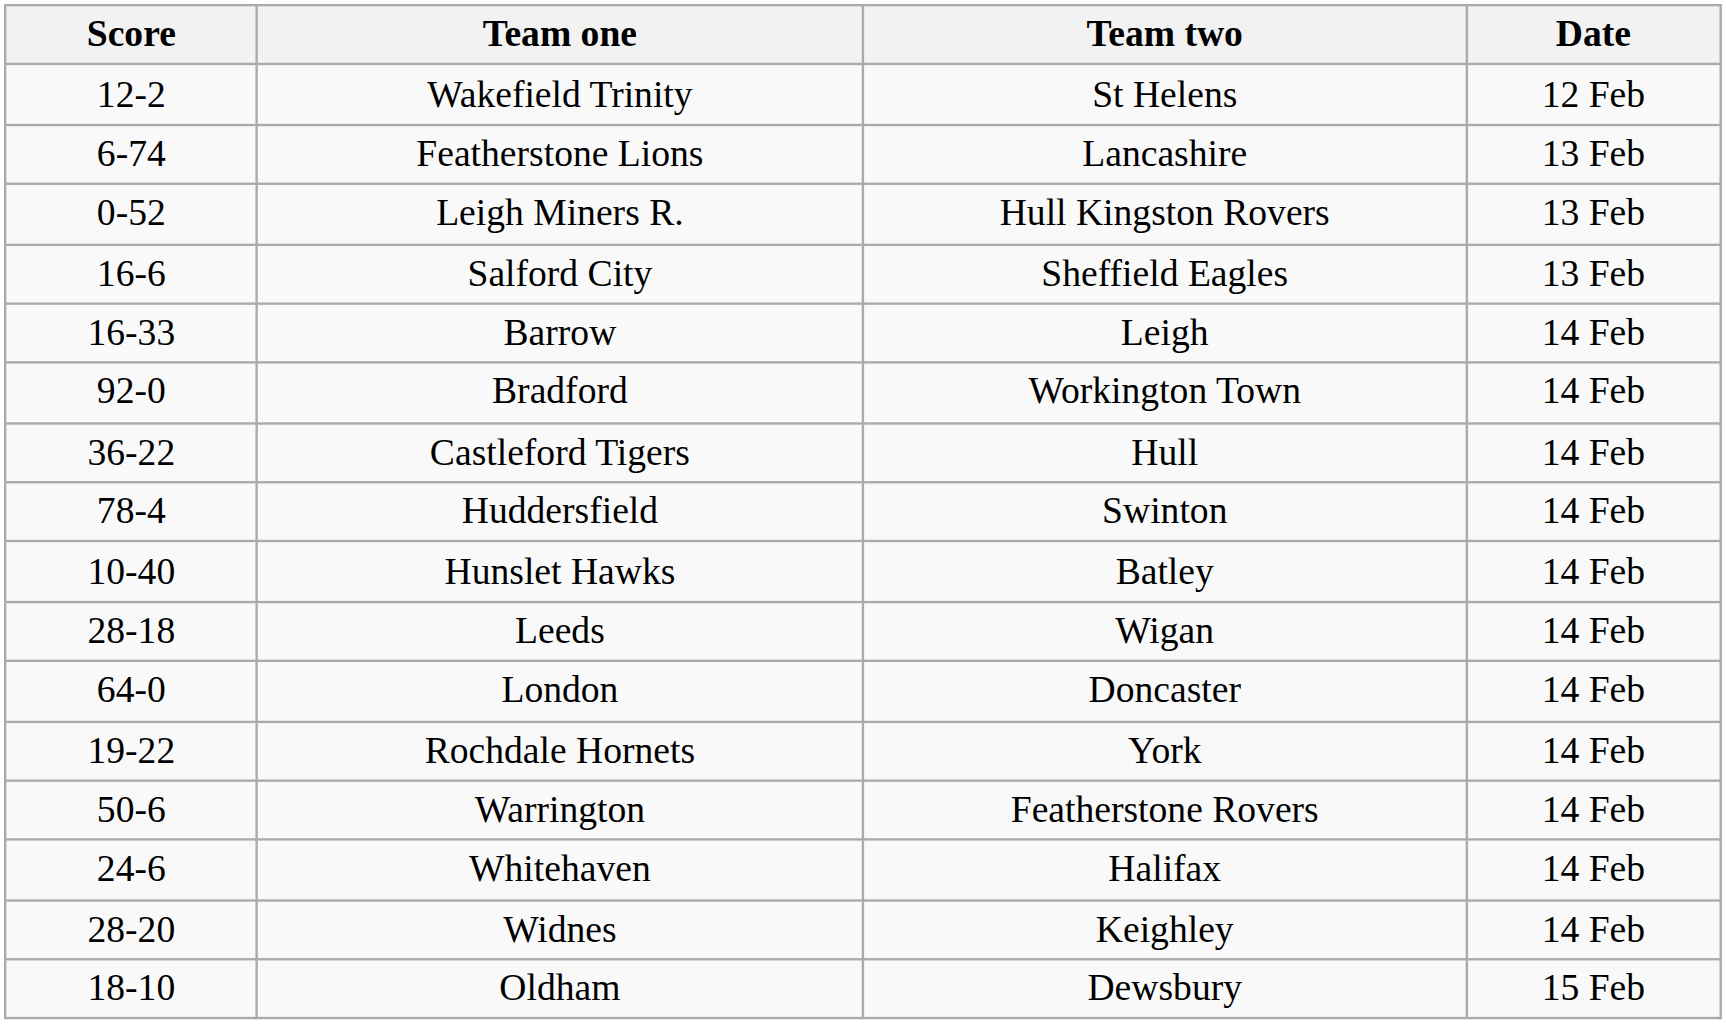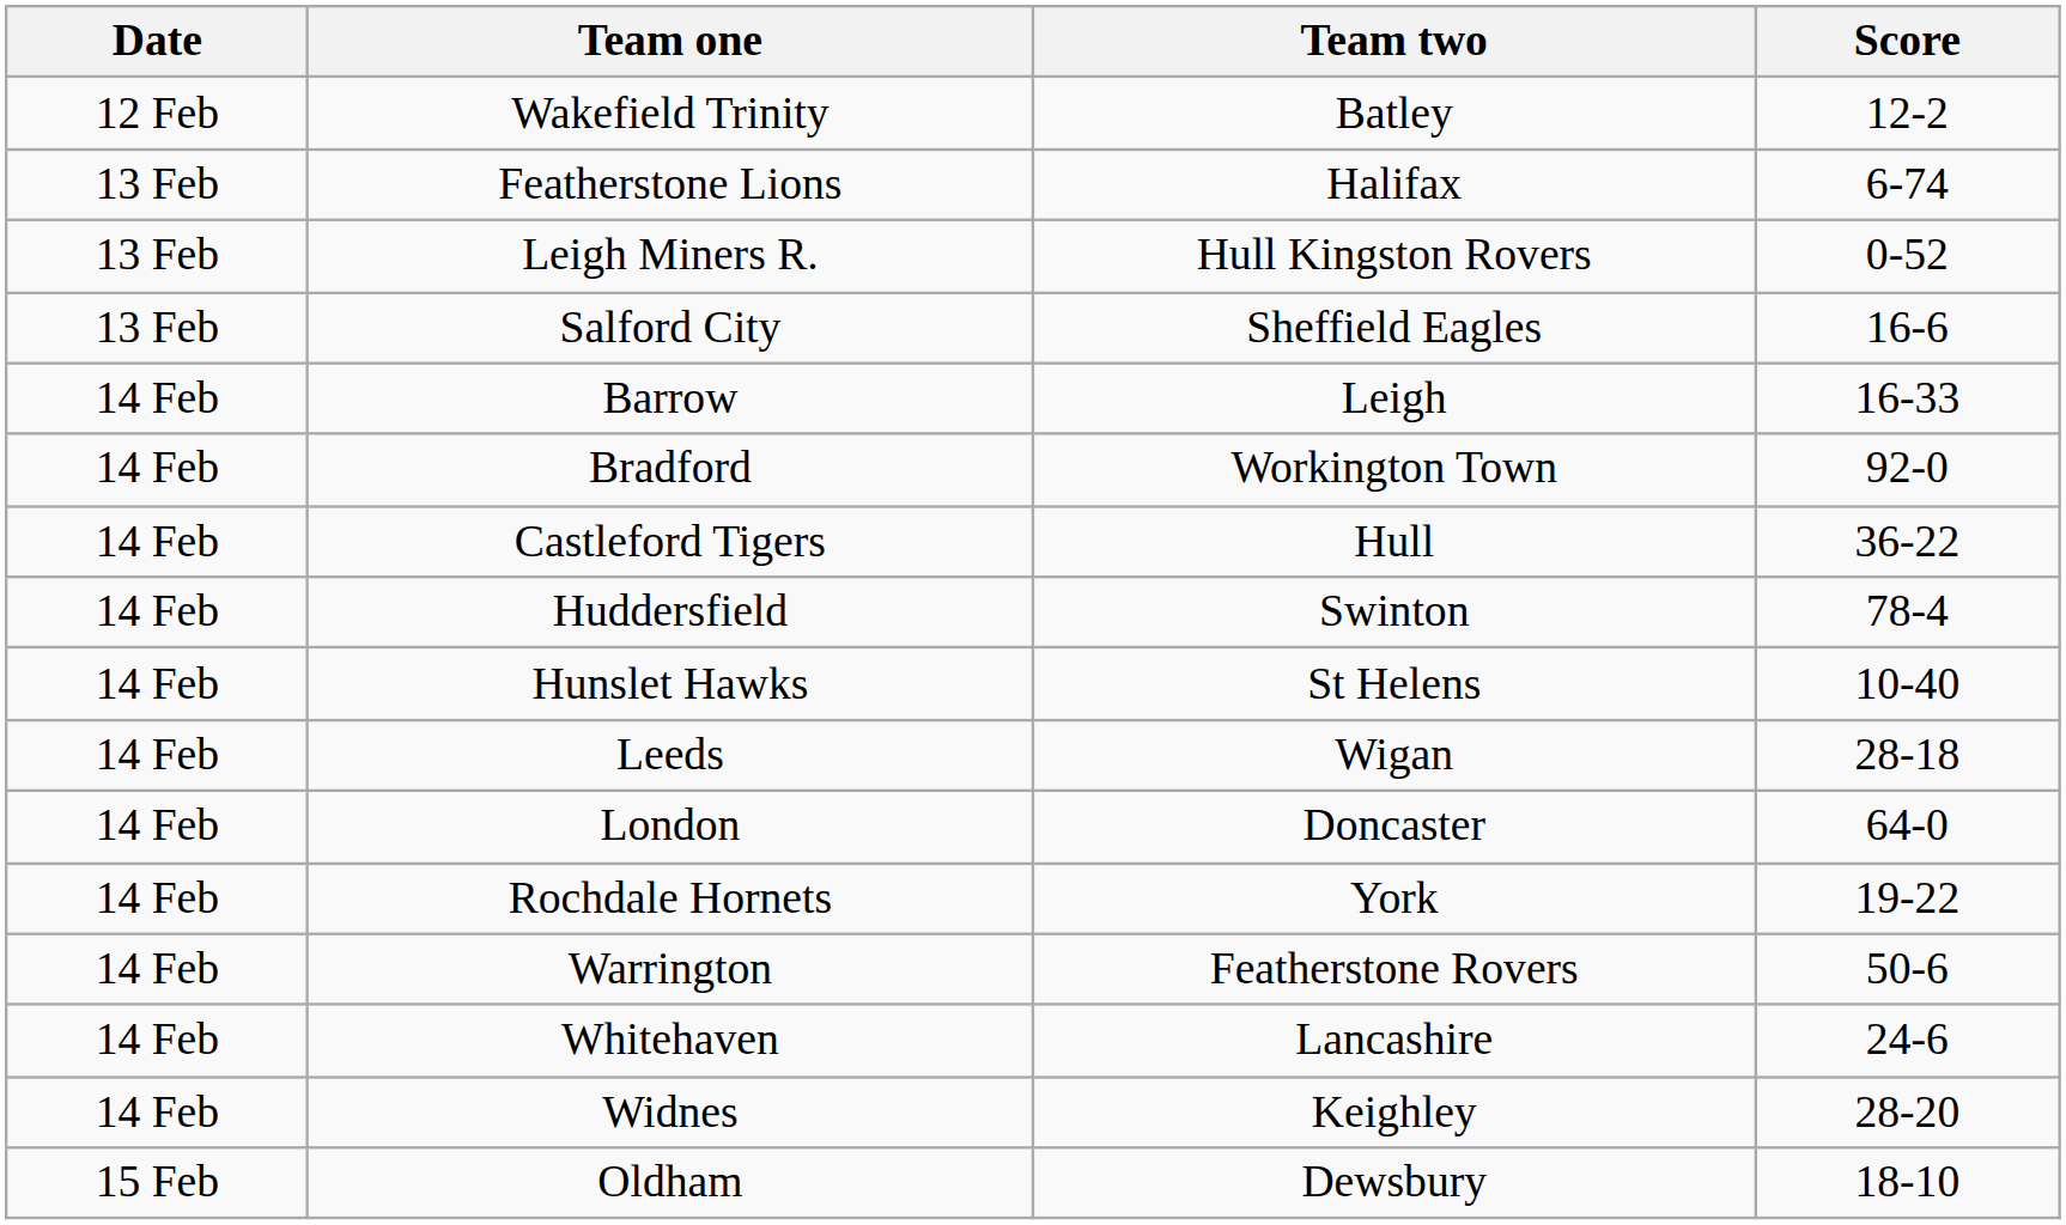 <table class="wikitable" style="text-align: center">
 <tr>
-<th width=100>Score</th>
+<th width=100>Date</th>
 <th width=250>Team one</th>
 <th width=250>Team two</th>
-<th width=100>Date</th>
+<th width=100>Score</th>
 </tr>
 <tr>
+<td>12 Feb</td>
+<td>Wakefield Trinity</td>
+<td>Batley</td>
 <td>12-2</td>
-<td>Wakefield Trinity</td>
-<td>St Helens</td>
-<td>12 Feb</td>
 </tr>
 <tr>
+<td>13 Feb</td>
+<td>Featherstone Lions</td>
+<td>Halifax</td>
 <td>6-74</td>
-<td>Featherstone Lions</td>
-<td>Lancashire</td>
-<td>13 Feb</td>
 </tr>
 <tr>
-<td>0-52</td>
+<td>13 Feb</td>
 <td>Leigh Miners R.</td>
 <td>Hull Kingston Rovers</td>
-<td>13 Feb</td>
+<td>0-52</td>
 </tr>
 <tr>
-<td>16-6</td>
+<td>13 Feb</td>
 <td>Salford City</td>
 <td>Sheffield Eagles</td>
-<td>13 Feb</td>
+<td>16-6</td>
 </tr>
 <tr>
-<td>16-33</td>
+<td>14 Feb</td>
 <td>Barrow</td>
 <td>Leigh</td>
-<td>14 Feb</td>
+<td>16-33</td>
 </tr>
 <tr>
-<td>92-0</td>
+<td>14 Feb</td>
 <td>Bradford</td>
 <td>Workington Town</td>
-<td>14 Feb</td>
+<td>92-0</td>
 </tr>
 <tr>
-<td>36-22</td>
+<td>14 Feb</td>
 <td>Castleford Tigers</td>
 <td>Hull</td>
-<td>14 Feb</td>
+<td>36-22</td>
 </tr>
 <tr>
-<td>78-4</td>
+<td>14 Feb</td>
 <td>Huddersfield</td>
 <td>Swinton</td>
-<td>14 Feb</td>
+<td>78-4</td>
 </tr>
 <tr>
+<td>14 Feb</td>
+<td>Hunslet Hawks</td>
+<td>St Helens</td>
 <td>10-40</td>
-<td>Hunslet Hawks</td>
-<td>Batley</td>
-<td>14 Feb</td>
 </tr>
 <tr>
-<td>28-18</td>
+<td>14 Feb</td>
 <td>Leeds</td>
 <td>Wigan</td>
-<td>14 Feb</td>
+<td>28-18</td>
 </tr>
 <tr>
-<td>64-0</td>
+<td>14 Feb</td>
 <td>London</td>
 <td>Doncaster</td>
-<td>14 Feb</td>
+<td>64-0</td>
 </tr>
 <tr>
-<td>19-22</td>
+<td>14 Feb</td>
 <td>Rochdale Hornets</td>
 <td>York</td>
-<td>14 Feb</td>
+<td>19-22</td>
 </tr>
 <tr>
-<td>50-6</td>
+<td>14 Feb</td>
 <td>Warrington</td>
 <td>Featherstone Rovers</td>
-<td>14 Feb</td>
+<td>50-6</td>
 </tr>
 <tr>
+<td>14 Feb</td>
+<td>Whitehaven</td>
+<td>Lancashire</td>
 <td>24-6</td>
-<td>Whitehaven</td>
-<td>Halifax</td>
-<td>14 Feb</td>
 </tr>
 <tr>
-<td>28-20</td>
+<td>14 Feb</td>
 <td>Widnes</td>
 <td>Keighley</td>
-<td>14 Feb</td>
+<td>28-20</td>
 </tr>
 <tr>
-<td>18-10</td>
+<td>15 Feb</td>
 <td>Oldham</td>
 <td>Dewsbury</td>
-<td>15 Feb</td>
+<td>18-10</td>
 </tr>
 </table>
